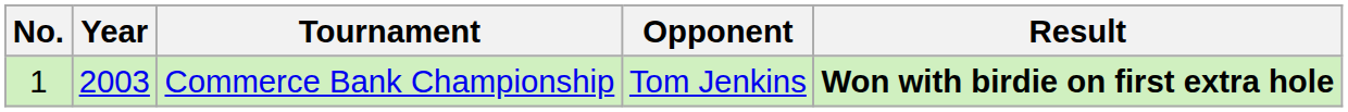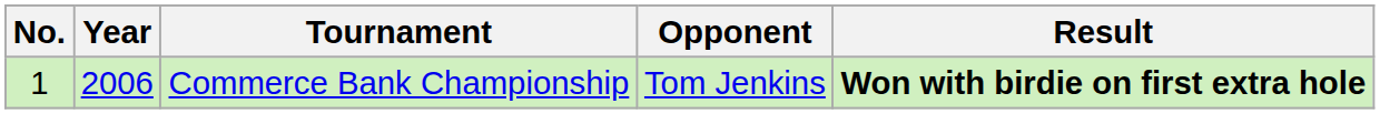 <table class="wikitable" style="font-size:95%;">
 <tr>
 <th>No.</th>
 <th>Year</th>
 <th>Tournament</th>
 <th>Opponent</th>
 <th>Result</th>
 </tr>
 <tr style="background:#D0F0C0;">
 <td align=center>1</td>
-<td><a href='#'>2003</a></td>
+<td><a href='#'>2006</a></td>
 <td><a href='#'>Commerce Bank Championship</a></td>
 <td> <a href='#'>Tom Jenkins</a></td>
 <td><strong>Won with birdie on first extra hole</strong></td>
 </tr>
 </table>
